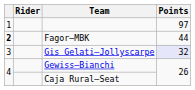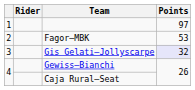 <table class="wikitable">
 <tr>
 <th></th>
 <th>Rider</th>
 <th>Team</th>
 <th>Points</th>
 </tr>
 <tr>
 <td>1</td>
 <td> </td>
 <td></td>
 <td align=right>97</td>
 </tr>
 <tr>
-<td><strong>2</strong></td>
+<td>2</td>
 <td></td>
 <td>Fagor–MBK</td>
-<td align=right>44</td>
+<td align=right>53</td>
 </tr>
 <tr>
 <td>3</td>
 <td> </td>
 <td><a href='#'>Gis Gelati–Jollyscarpe</a></td>
 <td align=right style="background: lavender;">32</td>
 </tr>
 <tr>
 <td rowspan="2">4</td>
 <td></td>
 <td><a href='#'>Gewiss–Bianchi</a></td>
 <td style="text-align:right;" rowspan="2">26</td>
 </tr>
 <tr>
 <td></td>
 <td>Caja Rural–Seat</td>
 </tr>
 </table>
